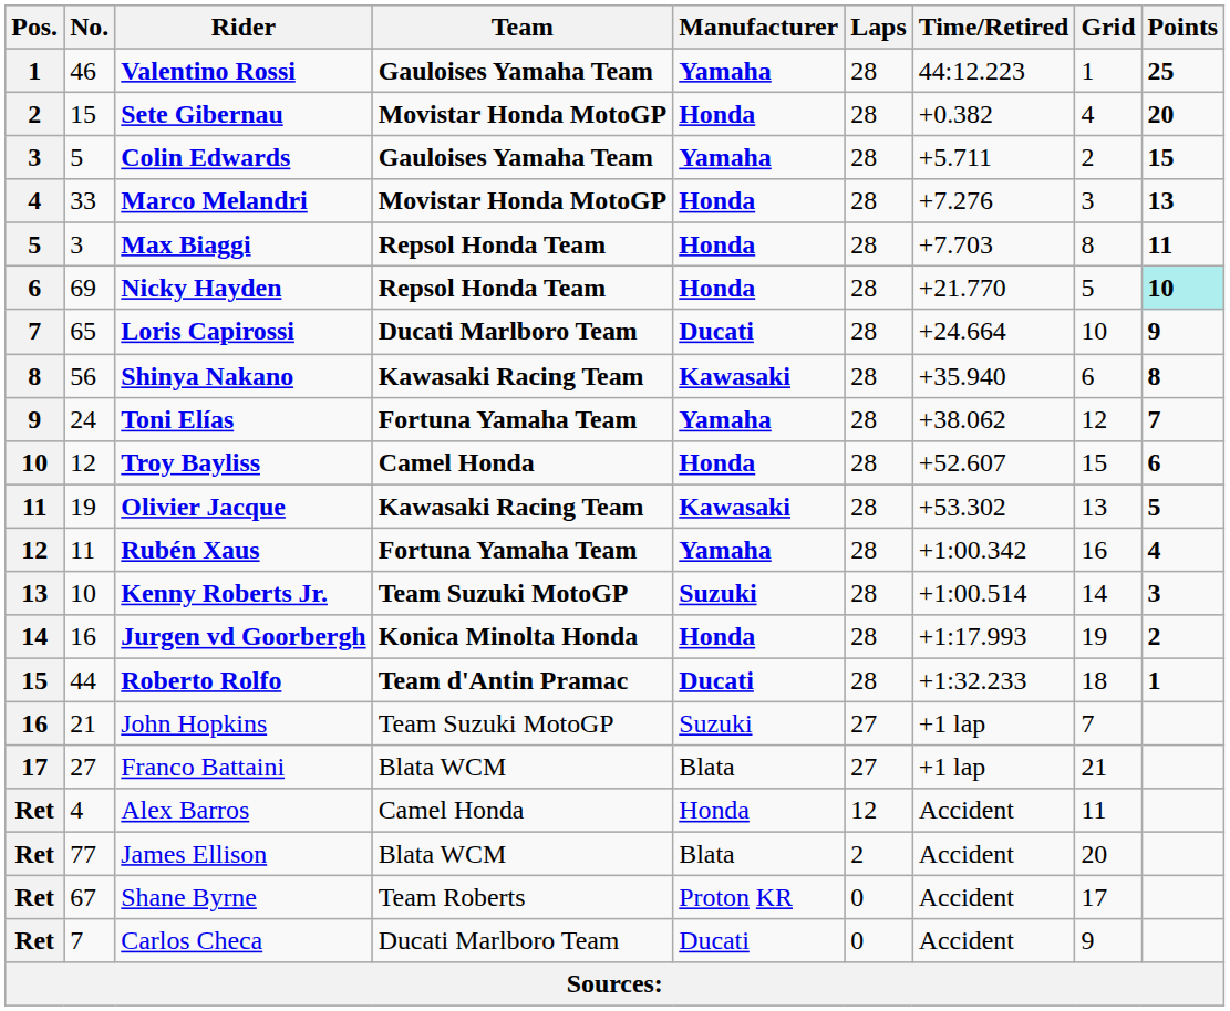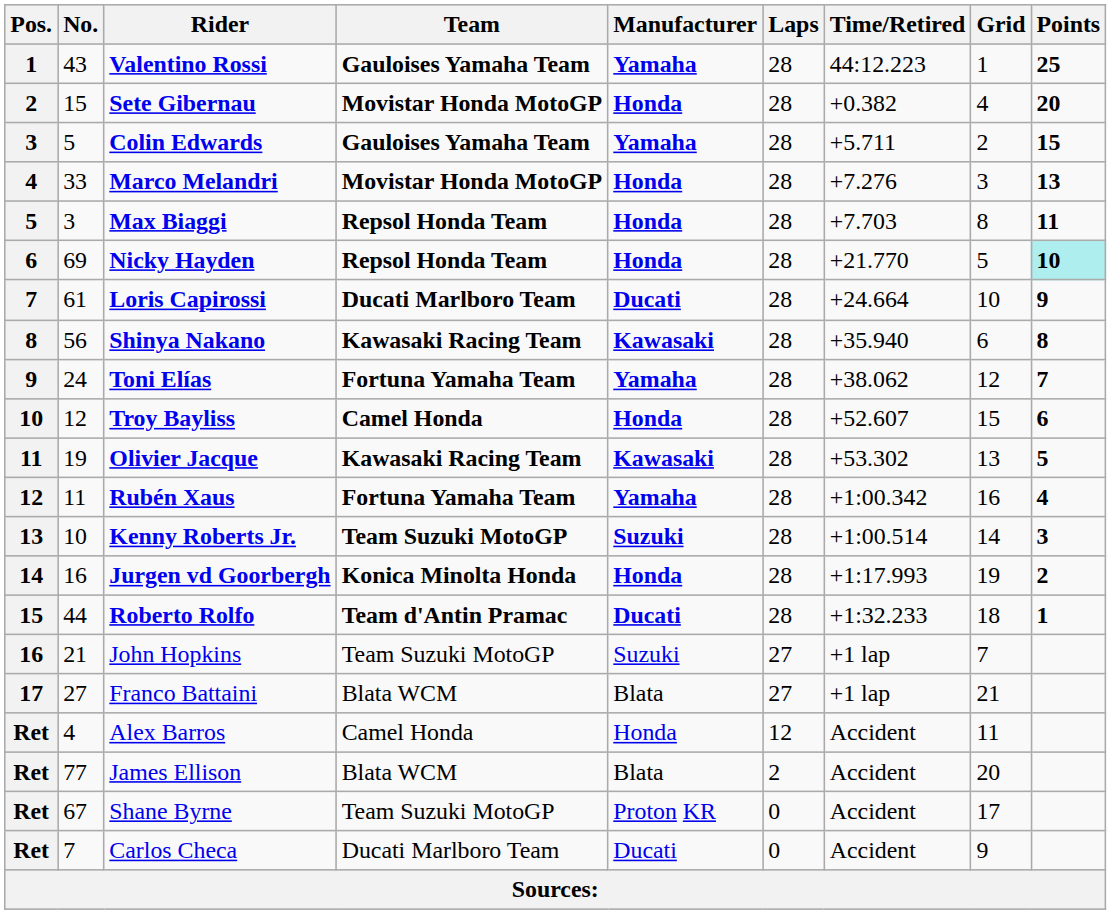 <table class="wikitable" style="font-size: 95%;">
 <tr>
 <th>Pos.</th>
 <th>No.</th>
 <th>Rider</th>
 <th>Team</th>
 <th>Manufacturer</th>
 <th>Laps</th>
 <th>Time/Retired</th>
 <th>Grid</th>
 <th>Points</th>
 </tr>
 <tr>
 <th>1</th>
-<td>46</td>
+<td>43</td>
 <td> <strong><a href='#'>Valentino Rossi</a></strong></td>
 <td><strong>Gauloises Yamaha Team</strong></td>
 <td><strong><a href='#'>Yamaha</a></strong></td>
 <td>28</td>
 <td>44:12.223</td>
 <td>1</td>
 <td><strong>25</strong></td>
 </tr>
 <tr>
 <th>2</th>
 <td>15</td>
 <td> <strong><a href='#'>Sete Gibernau</a></strong></td>
 <td><strong>Movistar Honda MotoGP</strong></td>
 <td><strong><a href='#'>Honda</a></strong></td>
 <td>28</td>
 <td>+0.382</td>
 <td>4</td>
 <td><strong>20</strong></td>
 </tr>
 <tr>
 <th>3</th>
 <td>5</td>
 <td> <strong><a href='#'>Colin Edwards</a></strong></td>
 <td><strong>Gauloises Yamaha Team</strong></td>
 <td><strong><a href='#'>Yamaha</a></strong></td>
 <td>28</td>
 <td>+5.711</td>
 <td>2</td>
 <td><strong>15</strong></td>
 </tr>
 <tr>
 <th>4</th>
 <td>33</td>
 <td> <strong><a href='#'>Marco Melandri</a></strong></td>
 <td><strong>Movistar Honda MotoGP</strong></td>
 <td><strong><a href='#'>Honda</a></strong></td>
 <td>28</td>
 <td>+7.276</td>
 <td>3</td>
 <td><strong>13</strong></td>
 </tr>
 <tr>
 <th>5</th>
 <td>3</td>
 <td> <strong><a href='#'>Max Biaggi</a></strong></td>
 <td><strong>Repsol Honda Team</strong></td>
 <td><strong><a href='#'>Honda</a></strong></td>
 <td>28</td>
 <td>+7.703</td>
 <td>8</td>
 <td><strong>11</strong></td>
 </tr>
 <tr>
 <th>6</th>
 <td>69</td>
 <td> <strong><a href='#'>Nicky Hayden</a></strong></td>
 <td><strong>Repsol Honda Team</strong></td>
 <td><strong><a href='#'>Honda</a></strong></td>
 <td>28</td>
 <td>+21.770</td>
 <td>5</td>
 <td style="background: paleturquoise;"><strong>10</strong></td>
 </tr>
 <tr>
 <th>7</th>
-<td>65</td>
+<td>61</td>
 <td> <strong><a href='#'>Loris Capirossi</a></strong></td>
 <td><strong>Ducati Marlboro Team</strong></td>
 <td><strong><a href='#'>Ducati</a></strong></td>
 <td>28</td>
 <td>+24.664</td>
 <td>10</td>
 <td><strong>9</strong></td>
 </tr>
 <tr>
 <th>8</th>
 <td>56</td>
 <td> <strong><a href='#'>Shinya Nakano</a></strong></td>
 <td><strong>Kawasaki Racing Team</strong></td>
 <td><strong><a href='#'>Kawasaki</a></strong></td>
 <td>28</td>
 <td>+35.940</td>
 <td>6</td>
 <td><strong>8</strong></td>
 </tr>
 <tr>
 <th>9</th>
 <td>24</td>
 <td> <strong><a href='#'>Toni Elías</a></strong></td>
 <td><strong>Fortuna Yamaha Team</strong></td>
 <td><strong><a href='#'>Yamaha</a></strong></td>
 <td>28</td>
 <td>+38.062</td>
 <td>12</td>
 <td><strong>7</strong></td>
 </tr>
 <tr>
 <th>10</th>
 <td>12</td>
 <td> <strong><a href='#'>Troy Bayliss</a></strong></td>
 <td><strong>Camel Honda</strong></td>
 <td><strong><a href='#'>Honda</a></strong></td>
 <td>28</td>
 <td>+52.607</td>
 <td>15</td>
 <td><strong>6</strong></td>
 </tr>
 <tr>
 <th>11</th>
 <td>19</td>
 <td> <strong><a href='#'>Olivier Jacque</a></strong></td>
 <td><strong>Kawasaki Racing Team</strong></td>
 <td><strong><a href='#'>Kawasaki</a></strong></td>
 <td>28</td>
 <td>+53.302</td>
 <td>13</td>
 <td><strong>5</strong></td>
 </tr>
 <tr>
 <th>12</th>
 <td>11</td>
 <td> <strong><a href='#'>Rubén Xaus</a></strong></td>
 <td><strong>Fortuna Yamaha Team</strong></td>
 <td><strong><a href='#'>Yamaha</a></strong></td>
 <td>28</td>
 <td>+1:00.342</td>
 <td>16</td>
 <td><strong>4</strong></td>
 </tr>
 <tr>
 <th>13</th>
 <td>10</td>
 <td> <strong><a href='#'>Kenny Roberts Jr.</a></strong></td>
 <td><strong>Team Suzuki MotoGP</strong></td>
 <td><strong><a href='#'>Suzuki</a></strong></td>
 <td>28</td>
 <td>+1:00.514</td>
 <td>14</td>
 <td><strong>3</strong></td>
 </tr>
 <tr>
 <th>14</th>
 <td>16</td>
 <td> <strong><a href='#'>Jurgen vd Goorbergh</a></strong></td>
 <td><strong>Konica Minolta Honda</strong></td>
 <td><strong><a href='#'>Honda</a></strong></td>
 <td>28</td>
 <td>+1:17.993</td>
 <td>19</td>
 <td><strong>2</strong></td>
 </tr>
 <tr>
 <th>15</th>
 <td>44</td>
 <td> <strong><a href='#'>Roberto Rolfo</a></strong></td>
 <td><strong>Team d'Antin Pramac</strong></td>
 <td><strong><a href='#'>Ducati</a></strong></td>
 <td>28</td>
 <td>+1:32.233</td>
 <td>18</td>
 <td><strong>1</strong></td>
 </tr>
 <tr>
 <th>16</th>
 <td>21</td>
 <td> <a href='#'>John Hopkins</a></td>
 <td>Team Suzuki MotoGP</td>
 <td><a href='#'>Suzuki</a></td>
 <td>27</td>
 <td>+1 lap</td>
 <td>7</td>
 <td></td>
 </tr>
 <tr>
 <th>17</th>
 <td>27</td>
 <td> <a href='#'>Franco Battaini</a></td>
 <td>Blata WCM</td>
 <td>Blata</td>
 <td>27</td>
 <td>+1 lap</td>
 <td>21</td>
 <td></td>
 </tr>
 <tr>
 <th>Ret</th>
 <td>4</td>
 <td> <a href='#'>Alex Barros</a></td>
 <td>Camel Honda</td>
 <td><a href='#'>Honda</a></td>
 <td>12</td>
 <td>Accident</td>
 <td>11</td>
 <td></td>
 </tr>
 <tr>
 <th>Ret</th>
 <td>77</td>
 <td> <a href='#'>James Ellison</a></td>
 <td>Blata WCM</td>
 <td>Blata</td>
 <td>2</td>
 <td>Accident</td>
 <td>20</td>
 <td></td>
 </tr>
 <tr>
 <th>Ret</th>
 <td>67</td>
 <td> <a href='#'>Shane Byrne</a></td>
-<td>Team Roberts</td>
+<td>Team Suzuki MotoGP</td>
 <td><a href='#'>Proton</a> <a href='#'>KR</a></td>
 <td>0</td>
 <td>Accident</td>
 <td>17</td>
 <td></td>
 </tr>
 <tr>
 <th>Ret</th>
 <td>7</td>
 <td> <a href='#'>Carlos Checa</a></td>
 <td>Ducati Marlboro Team</td>
 <td><a href='#'>Ducati</a></td>
 <td>0</td>
 <td>Accident</td>
 <td>9</td>
 <td></td>
 </tr>
 <tr>
 <th colspan=9>Sources: </th>
 </tr>
 </table>
